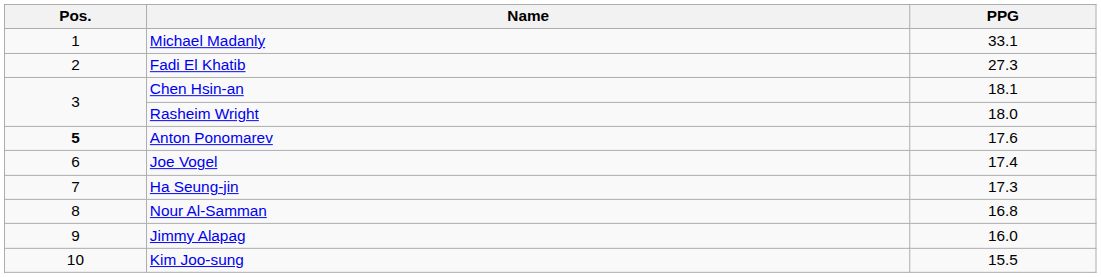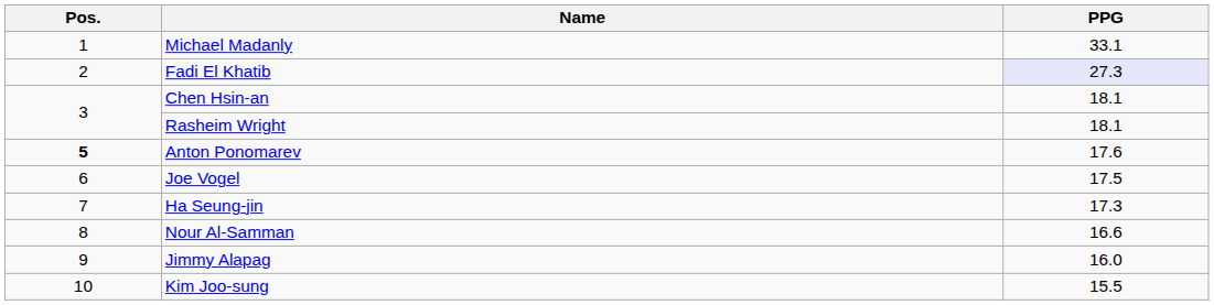 <table class=wikitable width="90%">
 <tr>
 <th width="13%">Pos.</th>
 <th width="70%">Name</th>
 <th width="17%">PPG</th>
 </tr>
 <tr>
 <td align=center>1</td>
 <td> <a href='#'>Michael Madanly</a></td>
 <td align=center>33.1</td>
 </tr>
 <tr>
 <td align=center>2</td>
 <td> <a href='#'>Fadi El Khatib</a></td>
-<td align=center>27.3</td>
+<td align=center style="background: lavender;">27.3</td>
 </tr>
 <tr>
 <td align=center rowspan=2>3</td>
 <td> <a href='#'>Chen Hsin-an</a></td>
 <td align=center>18.1</td>
 </tr>
 <tr>
 <td> <a href='#'>Rasheim Wright</a></td>
-<td align=center>18.0</td>
+<td align=center>18.1</td>
 </tr>
 <tr>
 <td align=center><strong>5</strong></td>
 <td> <a href='#'>Anton Ponomarev</a></td>
 <td align=center>17.6</td>
 </tr>
 <tr>
 <td align=center>6</td>
 <td> <a href='#'>Joe Vogel</a></td>
-<td align=center>17.4</td>
+<td align=center>17.5</td>
 </tr>
 <tr>
 <td align=center>7</td>
 <td> <a href='#'>Ha Seung-jin</a></td>
 <td align=center>17.3</td>
 </tr>
 <tr>
 <td align=center>8</td>
 <td> <a href='#'>Nour Al-Samman</a></td>
-<td align=center>16.8</td>
+<td align=center>16.6</td>
 </tr>
 <tr>
 <td align=center>9</td>
 <td> <a href='#'>Jimmy Alapag</a></td>
 <td align=center>16.0</td>
 </tr>
 <tr>
 <td align=center>10</td>
 <td> <a href='#'>Kim Joo-sung</a></td>
 <td align=center>15.5</td>
 </tr>
 </table>
